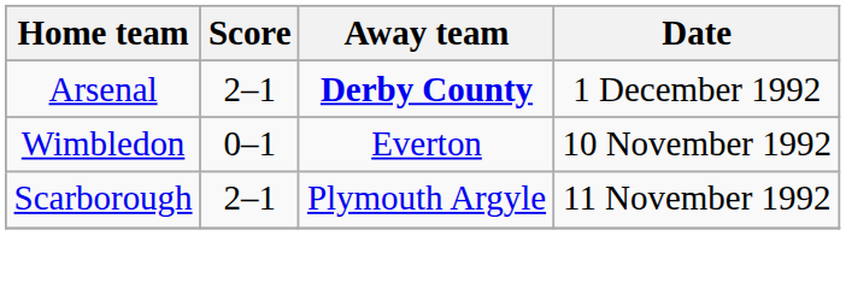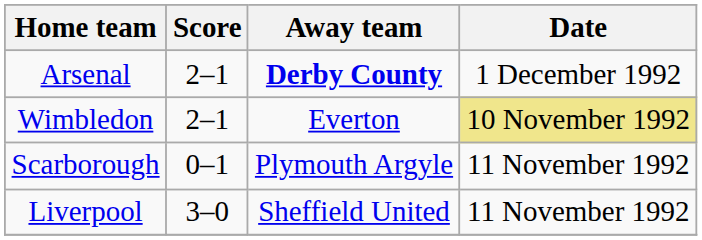 <table class="wikitable" style="text-align: center">
 <tr>
 <th>Home team</th>
 <th>Score</th>
 <th>Away team</th>
 <th>Date</th>
 </tr>
 <tr>
 <td><a href='#'>Arsenal</a></td>
 <td>2–1</td>
 <td><strong><a href='#'>Derby County</a></strong></td>
 <td>1 December 1992</td>
 </tr>
 <tr>
 <td><a href='#'>Wimbledon</a></td>
-<td>0–1</td>
+<td>2–1</td>
 <td><a href='#'>Everton</a></td>
-<td>10 November 1992</td>
+<td style="background: khaki;">10 November 1992</td>
 </tr>
 <tr>
 <td><a href='#'>Scarborough</a></td>
-<td>2–1</td>
+<td>0–1</td>
 <td><a href='#'>Plymouth Argyle</a></td>
+<td>11 November 1992</td>
+</tr>
+<tr>
+<td><a href='#'>Liverpool</a></td>
+<td>3–0</td>
+<td><a href='#'>Sheffield United</a></td>
 <td>11 November 1992</td>
 </tr>
 <tr>
 </tr>
 </table>
